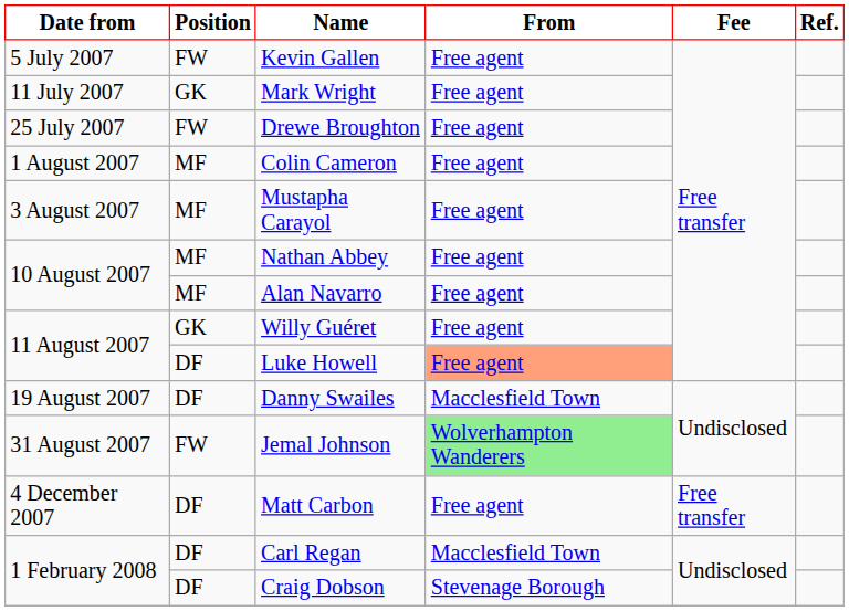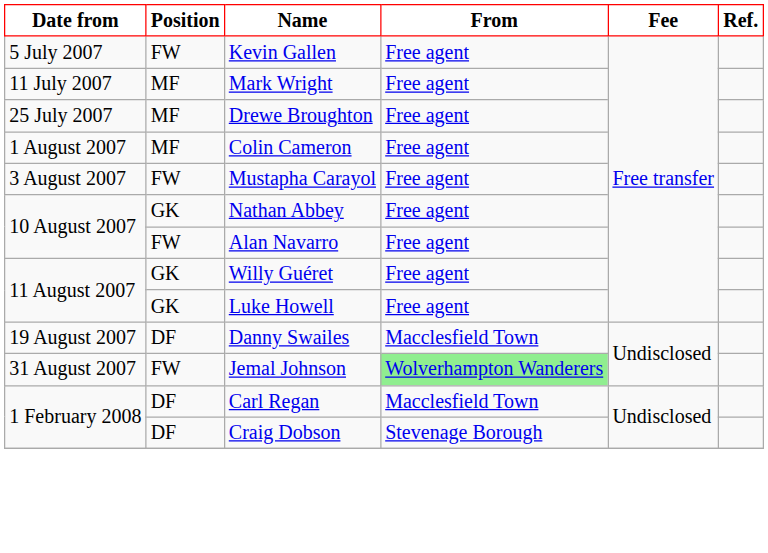 <table class="wikitable">
 <tr>
 <th style="background:#FFFFFF; color:black; border:1px solid red;">Date from</th>
 <th style="background:#FFFFFF; color:black; border:1px solid red;">Position</th>
 <th style="background:#FFFFFF; color:black; border:1px solid red;">Name</th>
 <th style="background:#FFFFFF; color:black; border:1px solid red;">From</th>
 <th style="background:#FFFFFF; color:black; border:1px solid red;">Fee</th>
 <th style="background:#FFFFFF; color:black; border:1px solid red;">Ref.</th>
 </tr>
 <tr>
 <td>5 July 2007</td>
 <td>FW</td>
 <td> <a href='#'>Kevin Gallen</a></td>
 <td><a href='#'>Free agent</a></td>
 <td rowspan="9"><a href='#'>Free transfer</a></td>
 <td></td>
 </tr>
 <tr>
 <td>11 July 2007</td>
-<td>GK</td>
+<td>MF</td>
 <td> <a href='#'>Mark Wright</a></td>
 <td><a href='#'>Free agent</a></td>
 <td></td>
 </tr>
 <tr>
 <td>25 July 2007</td>
-<td>FW</td>
+<td>MF</td>
 <td> <a href='#'>Drewe Broughton</a></td>
 <td><a href='#'>Free agent</a></td>
 <td></td>
 </tr>
 <tr>
 <td>1 August 2007</td>
 <td>MF</td>
 <td> <a href='#'>Colin Cameron</a></td>
 <td><a href='#'>Free agent</a></td>
 <td></td>
 </tr>
 <tr>
 <td>3 August 2007</td>
-<td>MF</td>
+<td>FW</td>
 <td> <a href='#'>Mustapha Carayol</a></td>
 <td><a href='#'>Free agent</a></td>
 <td></td>
 </tr>
 <tr>
 <td rowspan="2">10 August 2007</td>
-<td>MF</td>
+<td>GK</td>
 <td> <a href='#'>Nathan Abbey</a></td>
 <td><a href='#'>Free agent</a></td>
 <td></td>
 </tr>
 <tr>
-<td>MF</td>
+<td>FW</td>
 <td> <a href='#'>Alan Navarro</a></td>
 <td><a href='#'>Free agent</a></td>
 <td></td>
 </tr>
 <tr>
 <td rowspan="2">11 August 2007</td>
 <td>GK</td>
 <td> <a href='#'>Willy Guéret</a></td>
 <td><a href='#'>Free agent</a></td>
 <td></td>
 </tr>
 <tr>
-<td>DF</td>
+<td>GK</td>
 <td> <a href='#'>Luke Howell</a></td>
-<td style="background: lightsalmon;"><a href='#'>Free agent</a></td>
+<td><a href='#'>Free agent</a></td>
 <td></td>
 </tr>
 <tr>
 <td>19 August 2007</td>
 <td>DF</td>
 <td> <a href='#'>Danny Swailes</a></td>
 <td><a href='#'>Macclesfield Town</a></td>
 <td rowspan="2">Undisclosed</td>
 <td></td>
 </tr>
 <tr>
 <td>31 August 2007</td>
 <td>FW</td>
 <td> <a href='#'>Jemal Johnson</a></td>
 <td style="background: lightgreen;"><a href='#'>Wolverhampton Wanderers</a></td>
-<td></td>
-</tr>
-<tr>
-<td>4 December 2007</td>
-<td>DF</td>
-<td> <a href='#'>Matt Carbon</a></td>
-<td><a href='#'>Free agent</a></td>
-<td><a href='#'>Free transfer</a></td>
 <td></td>
 </tr>
 <tr>
 <td rowspan="2">1 February 2008</td>
 <td>DF</td>
 <td> <a href='#'>Carl Regan</a></td>
 <td><a href='#'>Macclesfield Town</a></td>
 <td rowspan="2">Undisclosed</td>
 <td></td>
 </tr>
 <tr>
 <td>DF</td>
 <td> <a href='#'>Craig Dobson</a></td>
 <td><a href='#'>Stevenage Borough</a></td>
 <td></td>
 </tr>
 <tr>
 </tr>
 </table>
